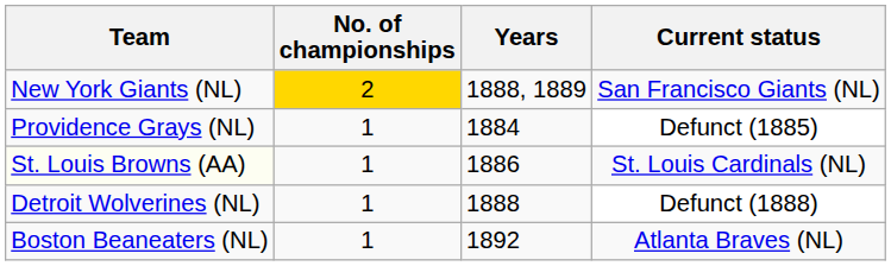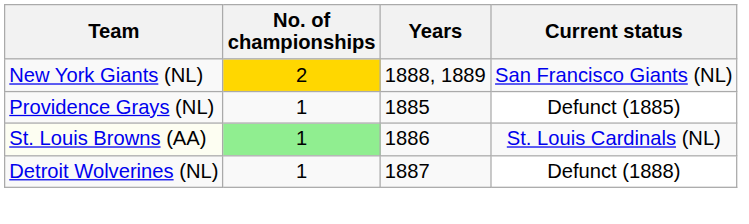 <table class="wikitable" border="1" style="text-align:center">
 <tr>
 <th>Team</th>
 <th>No. of <br>championships</th>
 <th>Years</th>
 <th>Current status</th>
 </tr>
 <tr>
 <td align=left><a href='#'>New York Giants</a> (NL)</td>
 <td style="background: gold;">2</td>
 <td align=left>1888, 1889</td>
 <td><a href='#'>San Francisco Giants</a> (NL)</td>
 </tr>
 <tr>
 <td align=left><a href='#'>Providence Grays</a> (NL)</td>
 <td>1</td>
-<td align=left>1884</td>
+<td align=left>1885</td>
 <td style="background:#ffffff">Defunct (1885)</td>
 </tr>
 <tr>
 <td align=left style="background:#fdfef2"><a href='#'>St. Louis Browns</a> (AA)</td>
-<td>1</td>
+<td style="background: lightgreen;">1</td>
 <td align=left>1886</td>
 <td><a href='#'>St. Louis Cardinals</a> (NL)</td>
 </tr>
 <tr>
 <td align=left><a href='#'>Detroit Wolverines</a> (NL)</td>
 <td>1</td>
-<td align=left>1888</td>
+<td align=left>1887</td>
 <td style="background:#ffffff">Defunct (1888)</td>
 </tr>
-<tr>
-<td align=left><a href='#'>Boston Beaneaters</a> (NL)</td>
-<td>1</td>
-<td align=left>1892</td>
-<td><a href='#'>Atlanta Braves</a> (NL)</td>
-</tr>
 </table>
